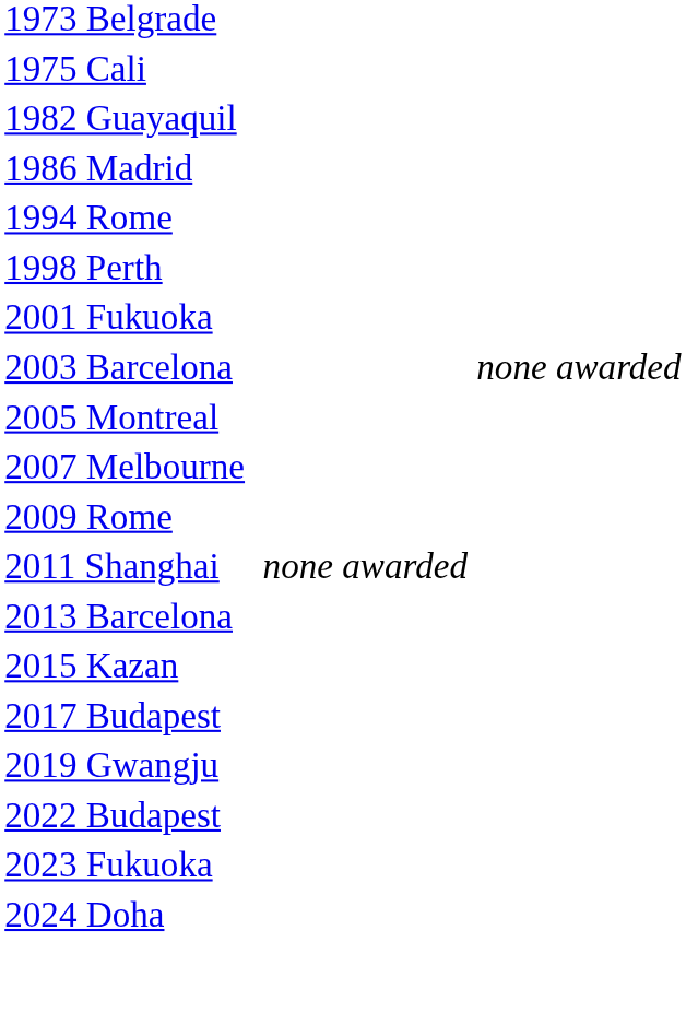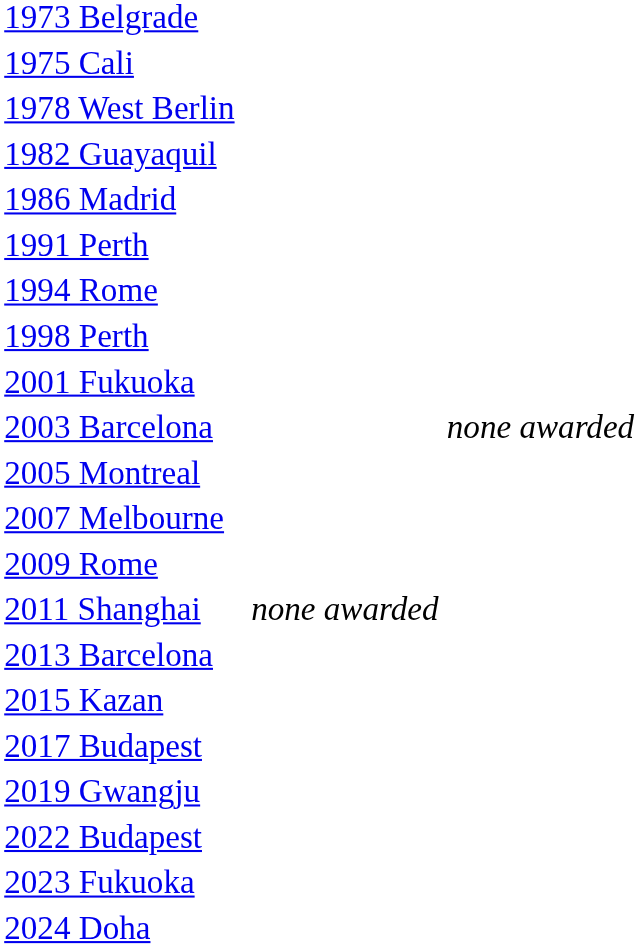 <table>
 <tr>
 <td><a href='#'>1973 Belgrade</a></td>
 <td></td>
 <td></td>
 <td></td>
 </tr>
 <tr>
 <td><a href='#'>1975 Cali</a></td>
 <td></td>
 <td></td>
 <td></td>
 </tr>
 <tr>
+<td><a href='#'>1978 West Berlin</a></td>
+<td></td>
+<td></td>
+<td></td>
+</tr>
+<tr>
 <td><a href='#'>1982 Guayaquil</a></td>
 <td></td>
 <td></td>
 <td></td>
 </tr>
 <tr>
 <td><a href='#'>1986 Madrid</a></td>
+<td></td>
+<td></td>
+<td></td>
+</tr>
+<tr>
+<td><a href='#'>1991 Perth</a></td>
 <td></td>
 <td></td>
 <td></td>
 </tr>
 <tr>
 <td><a href='#'>1994 Rome</a></td>
 <td></td>
 <td></td>
 <td></td>
 </tr>
 <tr>
 <td><a href='#'>1998 Perth</a></td>
 <td></td>
 <td></td>
 <td></td>
 </tr>
 <tr>
 <td><a href='#'>2001 Fukuoka</a></td>
 <td></td>
 <td></td>
 <td></td>
 </tr>
 <tr>
 <td rowspan=2><a href='#'>2003 Barcelona</a></td>
 <td rowspan=2></td>
 <td></td>
 <td rowspan=2><em>none awarded</em></td>
 </tr>
 <tr>
 <td></td>
 </tr>
 <tr>
 <td><a href='#'>2005 Montreal</a></td>
 <td></td>
 <td></td>
 <td></td>
 </tr>
 <tr>
 <td><a href='#'>2007 Melbourne</a></td>
 <td></td>
 <td></td>
 <td></td>
 </tr>
 <tr>
 <td><a href='#'>2009 Rome</a></td>
 <td></td>
 <td></td>
 <td></td>
 </tr>
 <tr>
 <td rowspan=2><a href='#'>2011 Shanghai</a></td>
 <td></td>
 <td rowspan=2><em>none awarded</em></td>
 <td rowspan=2></td>
 </tr>
 <tr>
 <td></td>
 </tr>
 <tr>
 <td><a href='#'>2013 Barcelona</a></td>
 <td></td>
 <td></td>
 <td></td>
 </tr>
 <tr>
 <td><a href='#'>2015 Kazan</a></td>
 <td></td>
 <td></td>
 <td></td>
 </tr>
 <tr>
 <td><a href='#'>2017 Budapest</a></td>
 <td></td>
 <td></td>
 <td></td>
 </tr>
 <tr>
 <td><a href='#'>2019 Gwangju</a></td>
 <td></td>
 <td></td>
 <td></td>
 </tr>
 <tr>
 <td><a href='#'>2022 Budapest</a></td>
 <td></td>
 <td></td>
 <td></td>
 </tr>
 <tr>
 <td><a href='#'>2023 Fukuoka</a></td>
 <td></td>
 <td></td>
 <td></td>
 </tr>
 <tr>
 <td><a href='#'>2024 Doha</a></td>
 <td></td>
 <td></td>
 <td></td>
 </tr>
 </table>
